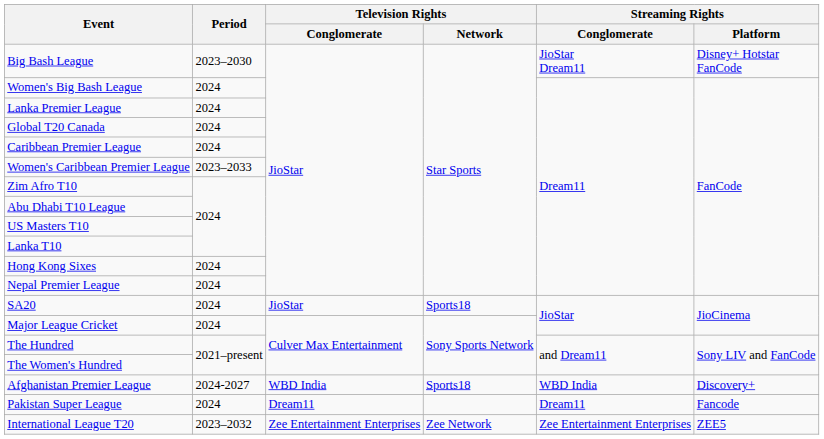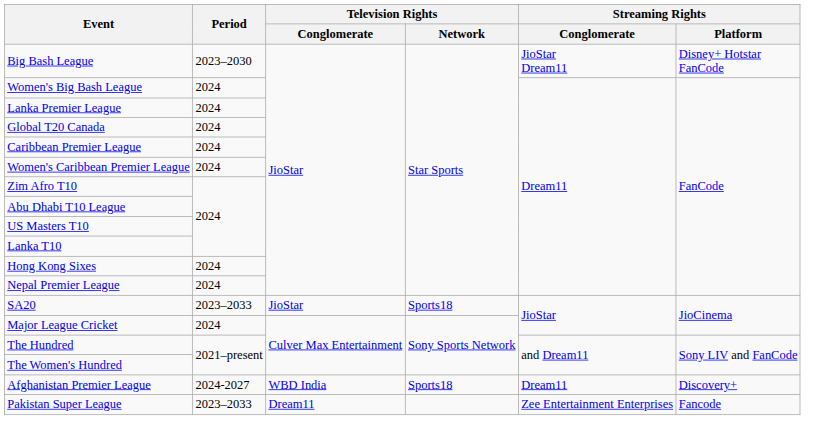 <table class="wikitable">
 <tr>
 <th rowspan="2">Event</th>
 <th rowspan="2">Period</th>
 <th colspan="2">Television Rights</th>
 <th colspan="2">Streaming Rights</th>
 </tr>
 <tr>
 <th>Conglomerate</th>
 <th>Network</th>
 <th>Conglomerate</th>
 <th>Platform</th>
 </tr>
 <tr>
 <td><a href='#'>Big Bash League</a></td>
 <td>2023–2030</td>
 <td rowspan="12"><a href='#'>JioStar</a></td>
 <td rowspan="12"><a href='#'>Star Sports</a></td>
 <td><a href='#'>JioStar</a><br><a href='#'>Dream11</a></td>
 <td><a href='#'>Disney+ Hotstar</a><br><a href='#'>FanCode</a></td>
 </tr>
 <tr>
 <td><a href='#'>Women's Big Bash League</a></td>
 <td>2024</td>
 <td rowspan="11"><a href='#'>Dream11</a></td>
 <td rowspan="11"><a href='#'>FanCode</a></td>
 </tr>
 <tr>
 <td><a href='#'>Lanka Premier League</a></td>
 <td>2024</td>
 </tr>
 <tr>
 <td><a href='#'>Global T20 Canada</a></td>
 <td>2024</td>
 </tr>
 <tr>
 <td><a href='#'>Caribbean Premier League</a></td>
 <td>2024</td>
 </tr>
 <tr>
 <td><a href='#'>Women's Caribbean Premier League</a></td>
-<td>2023–2033</td>
+<td>2024</td>
 </tr>
 <tr>
 <td><a href='#'>Zim Afro T10</a></td>
 <td rowspan="4">2024</td>
 </tr>
 <tr>
 <td><a href='#'>Abu Dhabi T10 League</a></td>
 </tr>
 <tr>
 <td><a href='#'>US Masters T10</a></td>
 </tr>
 <tr>
 <td><a href='#'>Lanka T10</a></td>
 </tr>
 <tr>
 <td><a href='#'>Hong Kong Sixes</a></td>
 <td>2024</td>
 </tr>
 <tr>
 <td><a href='#'>Nepal Premier League</a></td>
 <td>2024</td>
 </tr>
 <tr>
 <td><a href='#'>SA20</a></td>
-<td>2024</td>
+<td>2023–2033</td>
 <td><a href='#'>JioStar</a></td>
 <td><a href='#'>Sports18</a></td>
 <td rowspan="2"><a href='#'>JioStar</a></td>
 <td rowspan="2"><a href='#'>JioCinema</a></td>
 </tr>
 <tr>
 <td><a href='#'>Major League Cricket</a></td>
 <td>2024</td>
 <td rowspan="3"><a href='#'>Culver Max Entertainment</a></td>
 <td rowspan="3"><a href='#'>Sony Sports Network</a></td>
 </tr>
 <tr>
 <td><a href='#'>The Hundred</a></td>
 <td rowspan="2">2021–present</td>
 <td rowspan="2">and <a href='#'>Dream11</a></td>
 <td rowspan="2"><a href='#'>Sony LIV</a> and <a href='#'>FanCode</a></td>
 </tr>
 <tr>
 <td><a href='#'>The Women's Hundred</a></td>
 </tr>
 <tr>
 <td><a href='#'>Afghanistan Premier League</a></td>
 <td>2024-2027</td>
 <td><a href='#'>WBD India</a></td>
 <td><a href='#'>Sports18</a></td>
-<td><a href='#'>WBD India</a></td>
+<td><a href='#'>Dream11</a></td>
 <td><a href='#'>Discovery+</a></td>
 </tr>
 <tr>
 <td><a href='#'>Pakistan Super League</a></td>
-<td>2024</td>
+<td>2023–2033</td>
 <td><a href='#'>Dream11</a></td>
 <td></td>
-<td><a href='#'>Dream11</a></td>
+<td><a href='#'>Zee Entertainment Enterprises</a></td>
 <td><a href='#'>Fancode</a></td>
 </tr>
-<tr>
-<td><a href='#'>International League T20</a></td>
-<td>2023–2032</td>
-<td><a href='#'>Zee Entertainment Enterprises</a></td>
-<td><a href='#'>Zee Network</a></td>
-<td><a href='#'>Zee Entertainment Enterprises</a></td>
-<td><a href='#'>ZEE5</a></td>
-</tr>
 </table>
